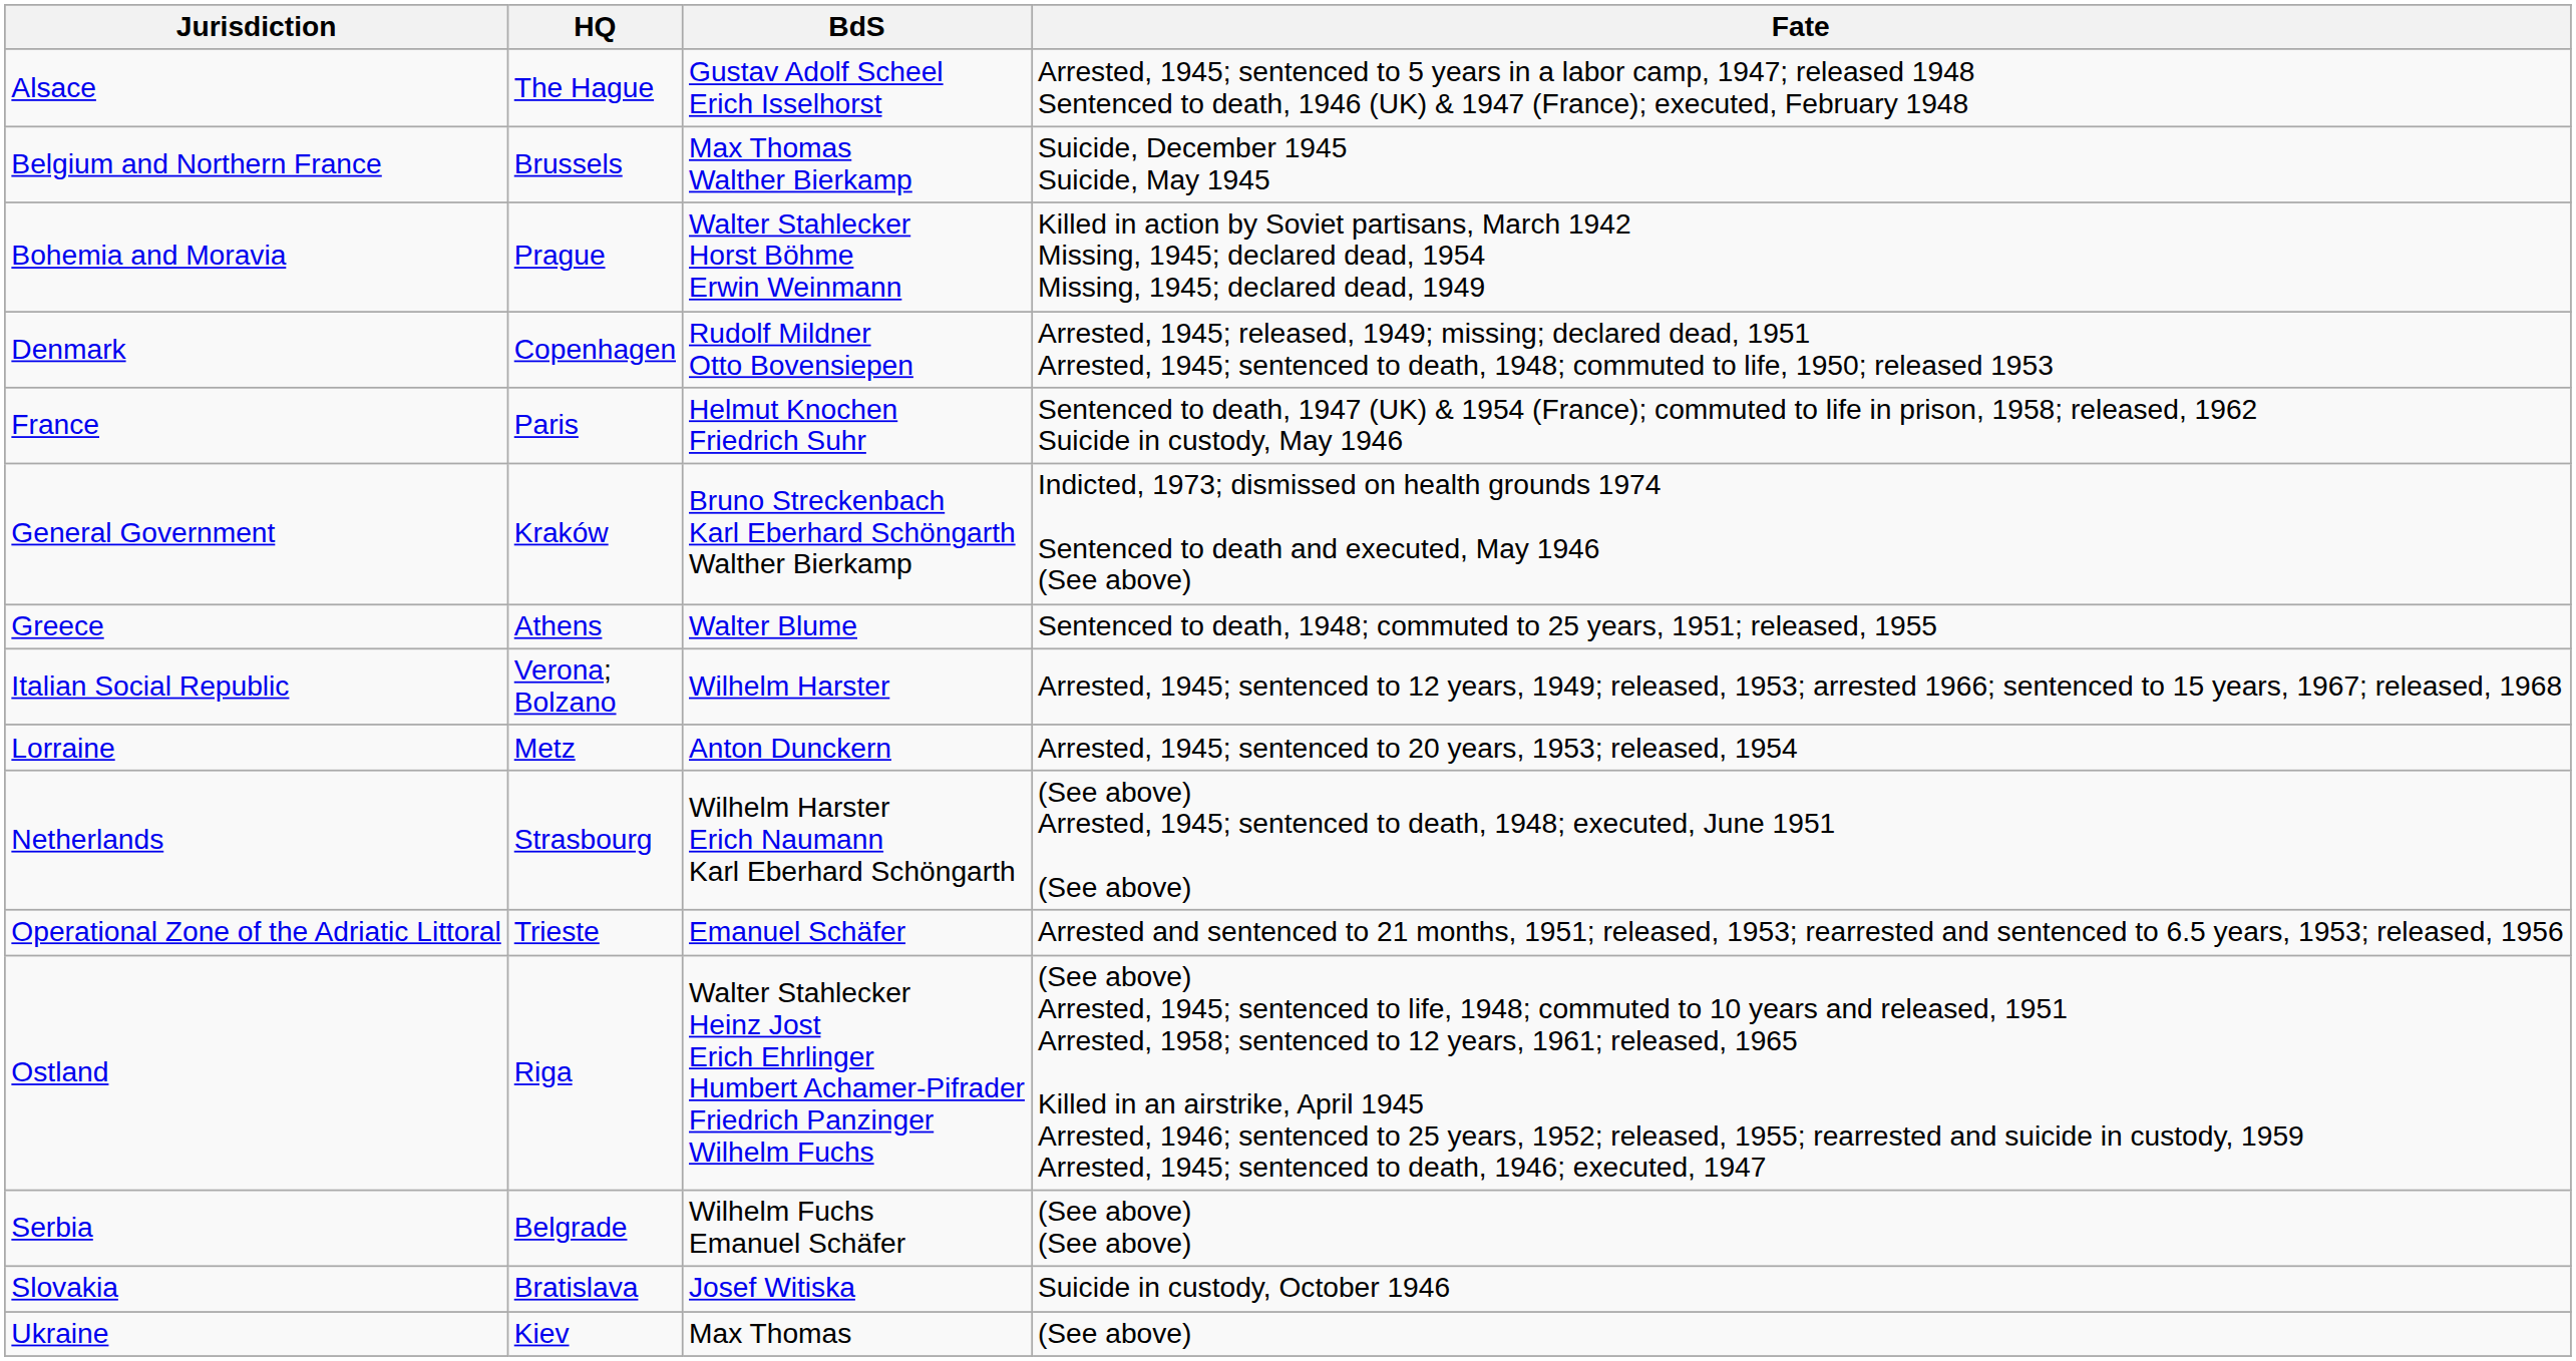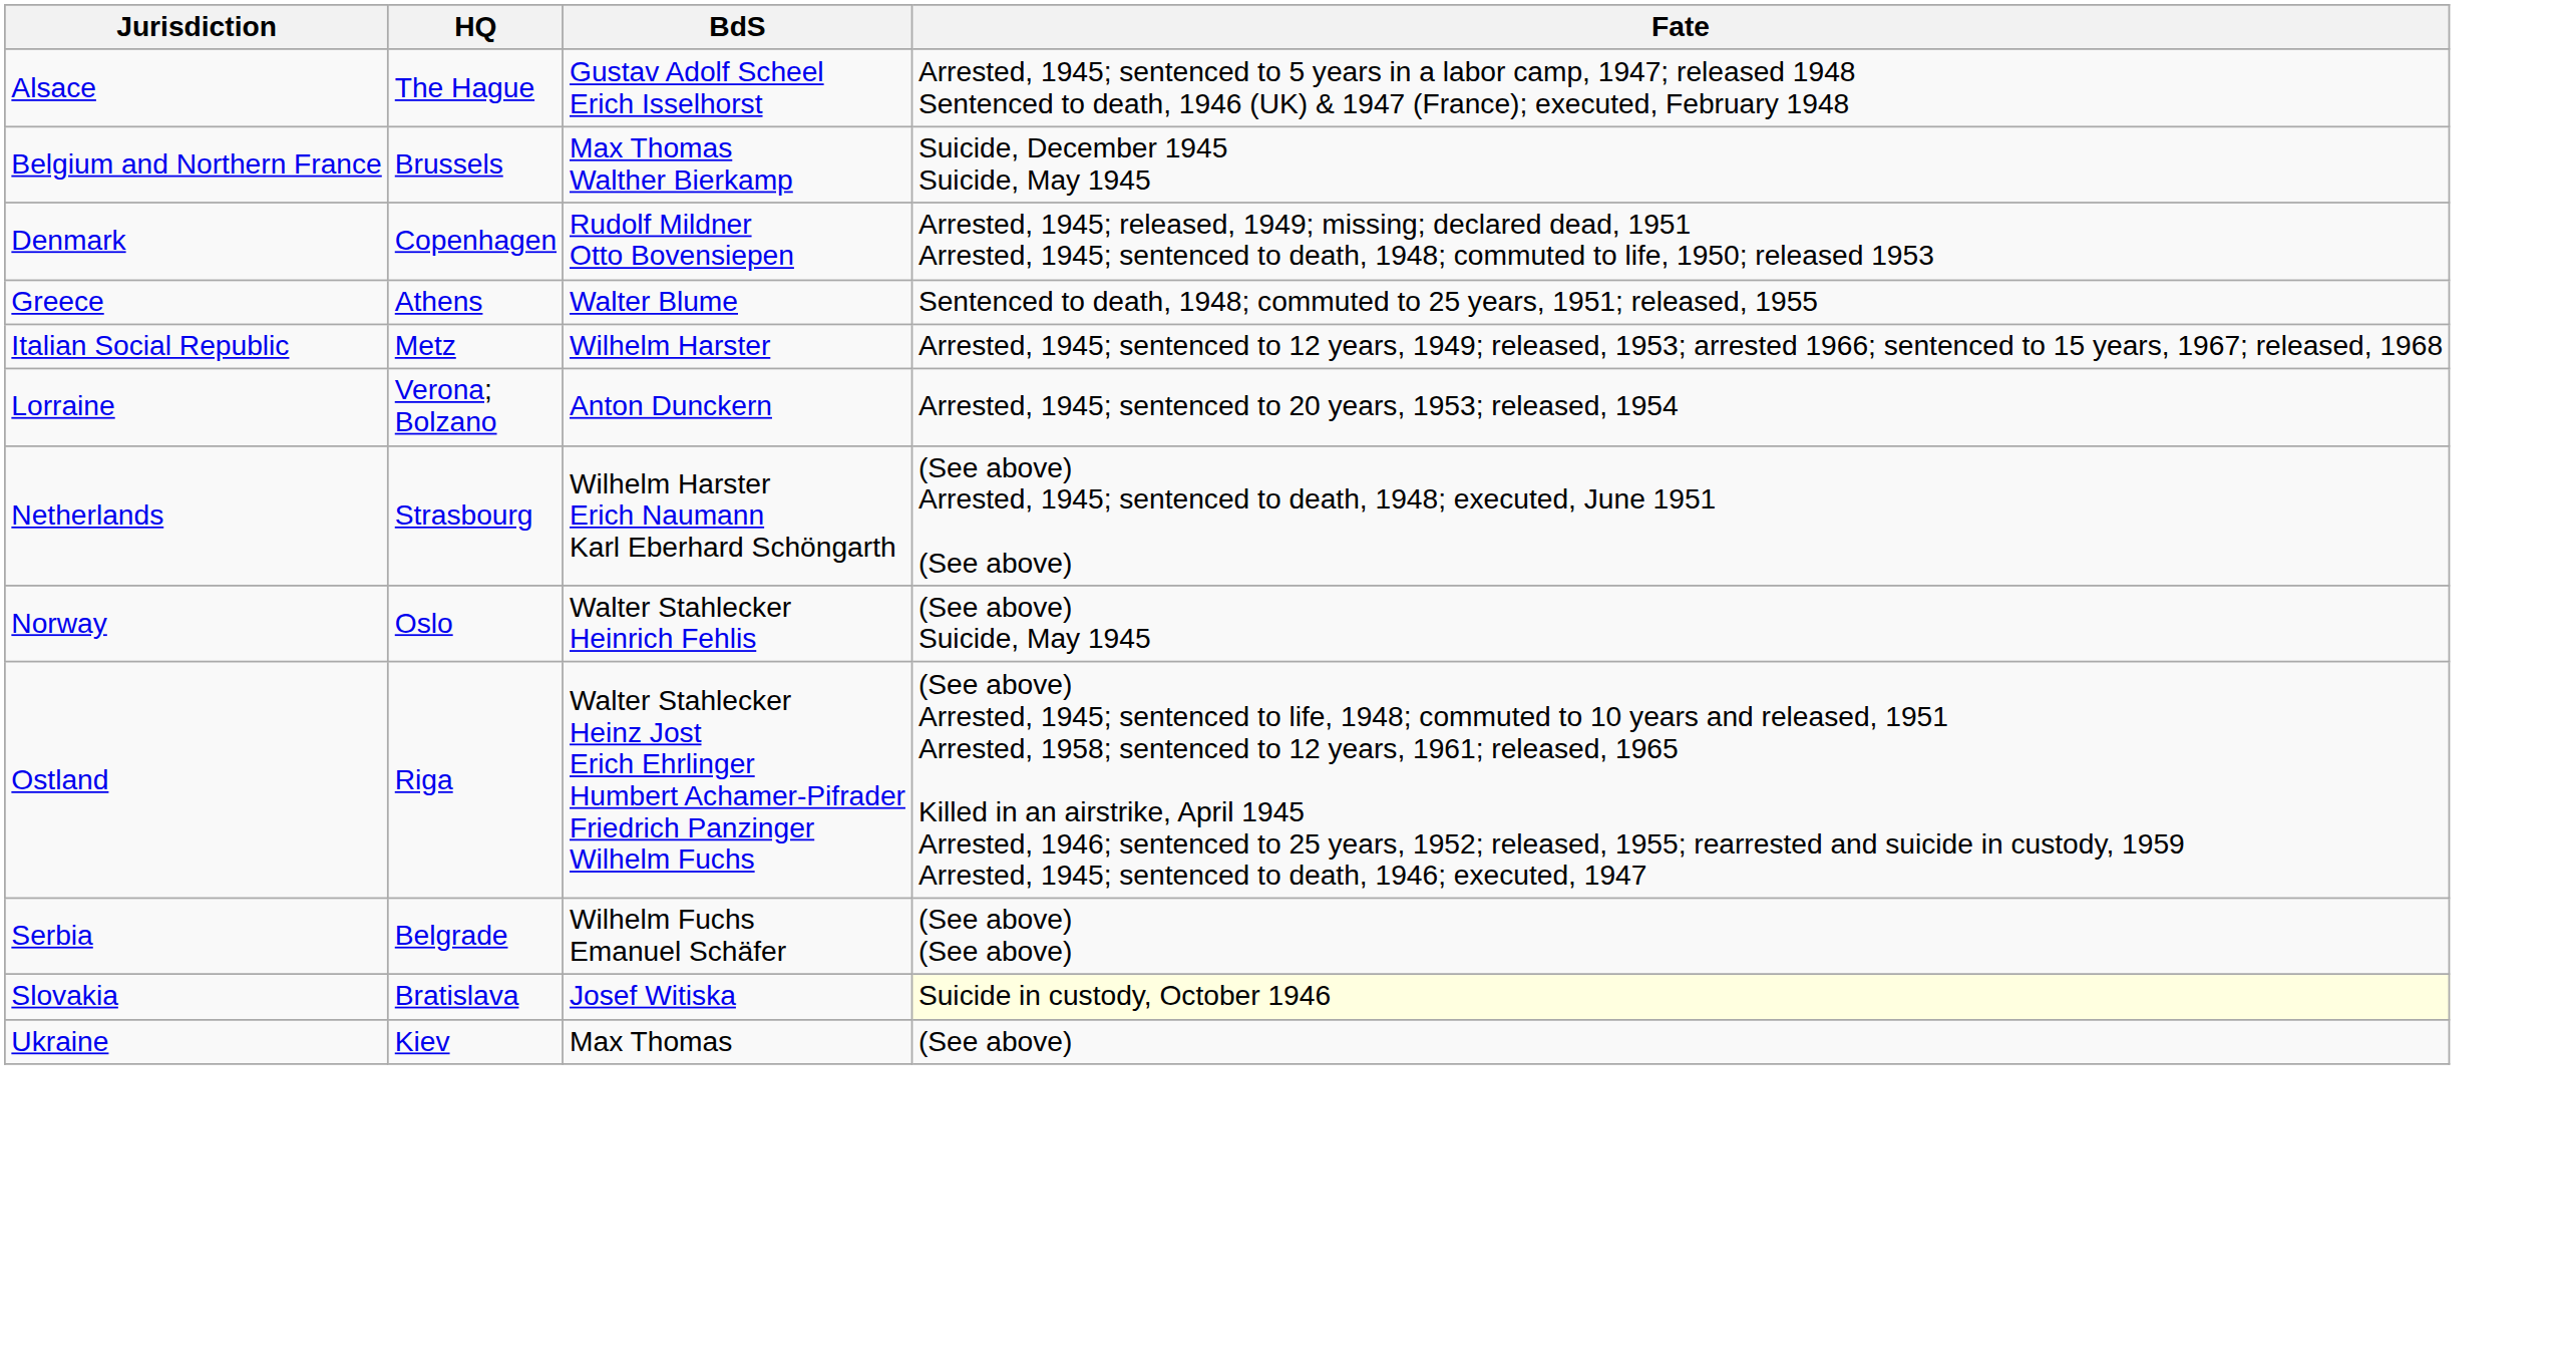 <table class="wikitable">
 <tr>
 <th>Jurisdiction</th>
 <th>HQ</th>
 <th>BdS</th>
 <th>Fate</th>
 </tr>
 <tr>
 <td><a href='#'>Alsace</a></td>
 <td><a href='#'>The Hague</a></td>
 <td><a href='#'>Gustav Adolf Scheel</a><br><a href='#'>Erich Isselhorst</a></td>
 <td>Arrested, 1945; sentenced to 5 years in a labor camp, 1947; released 1948<br>Sentenced to death, 1946 (UK) & 1947 (France); executed, February 1948</td>
 </tr>
 <tr>
 <td><a href='#'>Belgium and Northern France</a></td>
 <td><a href='#'>Brussels</a></td>
 <td><a href='#'>Max Thomas</a><br><a href='#'>Walther Bierkamp</a></td>
 <td>Suicide, December 1945<br>Suicide, May 1945</td>
 </tr>
 <tr>
-<td><a href='#'>Bohemia and Moravia</a></td>
-<td><a href='#'>Prague</a></td>
-<td><a href='#'>Walter Stahlecker</a><br><a href='#'>Horst Böhme</a><br><a href='#'>Erwin Weinmann</a></td>
-<td>Killed in action by Soviet partisans, March 1942<br>Missing, 1945; declared dead, 1954<br>Missing, 1945; declared dead, 1949</td>
-</tr>
-<tr>
 <td><a href='#'>Denmark</a></td>
 <td><a href='#'>Copenhagen</a></td>
 <td><a href='#'>Rudolf Mildner</a><br><a href='#'>Otto Bovensiepen</a></td>
 <td>Arrested, 1945; released, 1949; missing; declared dead, 1951<br>Arrested, 1945; sentenced to death, 1948; commuted to life, 1950; released 1953</td>
-</tr>
-<tr>
-<td><a href='#'>France</a></td>
-<td><a href='#'>Paris</a></td>
-<td><a href='#'>Helmut Knochen</a><br><a href='#'>Friedrich Suhr</a></td>
-<td>Sentenced to death, 1947 (UK) & 1954 (France); commuted to life in prison, 1958; released, 1962<br>Suicide in custody, May 1946</td>
-</tr>
-<tr>
-<td><a href='#'>General Government</a></td>
-<td><a href='#'>Kraków</a></td>
-<td><a href='#'>Bruno Streckenbach</a><br><a href='#'>Karl Eberhard Schöngarth</a><br>Walther Bierkamp</td>
-<td>Indicted, 1973; dismissed on health grounds 1974<br><br>Sentenced to death and executed, May 1946<br> (See above)</td>
 </tr>
 <tr>
 <td><a href='#'>Greece</a></td>
 <td><a href='#'>Athens</a></td>
 <td><a href='#'>Walter Blume</a></td>
 <td>Sentenced to death, 1948; commuted to 25 years, 1951; released, 1955</td>
 </tr>
 <tr>
 <td><a href='#'>Italian Social Republic</a></td>
-<td><a href='#'>Verona</a>;<br><a href='#'>Bolzano</a></td>
+<td><a href='#'>Metz</a></td>
 <td><a href='#'>Wilhelm Harster</a></td>
 <td>Arrested, 1945; sentenced to 12 years, 1949; released, 1953; arrested 1966; sentenced to 15 years, 1967; released, 1968</td>
 </tr>
 <tr>
 <td><a href='#'>Lorraine</a></td>
-<td><a href='#'>Metz</a></td>
+<td><a href='#'>Verona</a>;<br><a href='#'>Bolzano</a></td>
 <td><a href='#'>Anton Dunckern</a></td>
 <td>Arrested, 1945; sentenced to 20 years, 1953; released, 1954</td>
 </tr>
 <tr>
 <td><a href='#'>Netherlands</a></td>
 <td><a href='#'>Strasbourg</a></td>
 <td>Wilhelm Harster<br><a href='#'>Erich Naumann</a><br>Karl Eberhard Schöngarth</td>
 <td>(See above)<br>Arrested, 1945; sentenced to death, 1948; executed, June 1951<br><br>(See above)</td>
 </tr>
 <tr>
-<td><a href='#'>Operational Zone of the Adriatic Littoral</a></td>
-<td><a href='#'>Trieste</a></td>
-<td><a href='#'>Emanuel Schäfer</a></td>
-<td>Arrested and sentenced to 21 months, 1951; released, 1953; rearrested and sentenced to 6.5  years, 1953; released, 1956</td>
+<td><a href='#'>Norway</a></td>
+<td><a href='#'>Oslo</a></td>
+<td>Walter Stahlecker<br><a href='#'>Heinrich Fehlis</a></td>
+<td>(See above)<br>Suicide, May 1945</td>
 </tr>
 <tr>
 <td><a href='#'>Ostland</a></td>
 <td><a href='#'>Riga</a></td>
 <td>Walter Stahlecker<br><a href='#'>Heinz Jost</a><br><a href='#'>Erich Ehrlinger</a><br><a href='#'>Humbert Achamer-Pifrader</a><br><a href='#'>Friedrich Panzinger</a><br><a href='#'>Wilhelm Fuchs</a></td>
 <td>(See above)<br>Arrested, 1945; sentenced to life, 1948; commuted to 10 years and released, 1951<br>Arrested, 1958; sentenced to 12 years, 1961; released, 1965<br><br>Killed in an airstrike, April 1945<br>Arrested, 1946; sentenced to 25 years, 1952; released, 1955; rearrested and suicide in custody, 1959<br>Arrested, 1945; sentenced to death, 1946; executed, 1947</td>
 </tr>
 <tr>
 <td><a href='#'>Serbia</a></td>
 <td><a href='#'>Belgrade</a></td>
 <td>Wilhelm Fuchs<br>Emanuel Schäfer</td>
 <td>(See above)<br>(See above)</td>
 </tr>
 <tr>
 <td><a href='#'>Slovakia</a></td>
 <td><a href='#'>Bratislava</a></td>
 <td><a href='#'>Josef Witiska</a></td>
-<td>Suicide in custody, October 1946</td>
+<td style="background: lightyellow;">Suicide in custody, October 1946</td>
 </tr>
 <tr>
 <td><a href='#'>Ukraine</a></td>
 <td><a href='#'>Kiev</a></td>
 <td>Max Thomas</td>
 <td>(See above)</td>
 </tr>
 </table>
